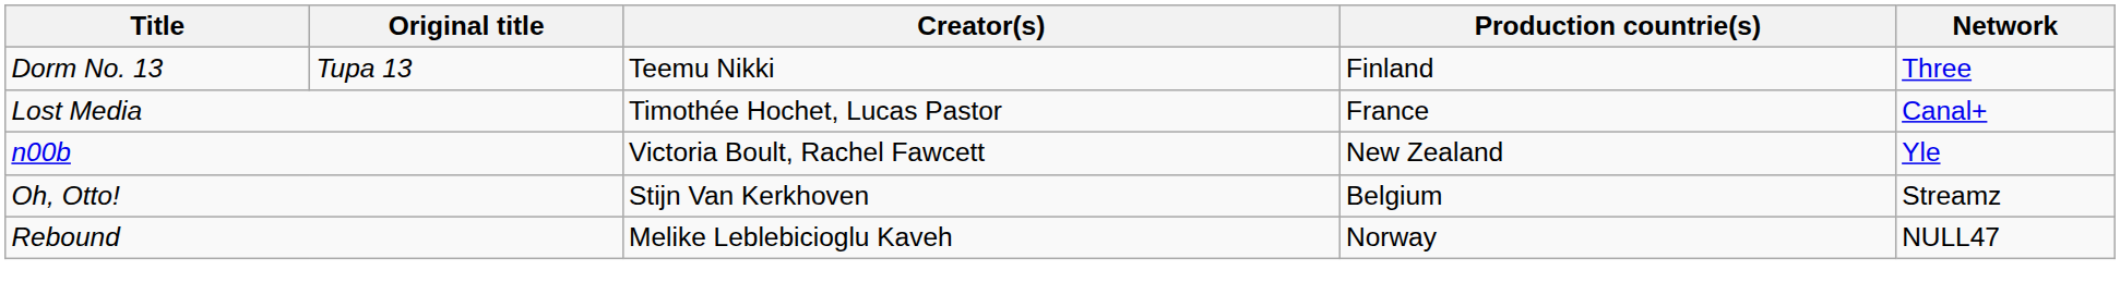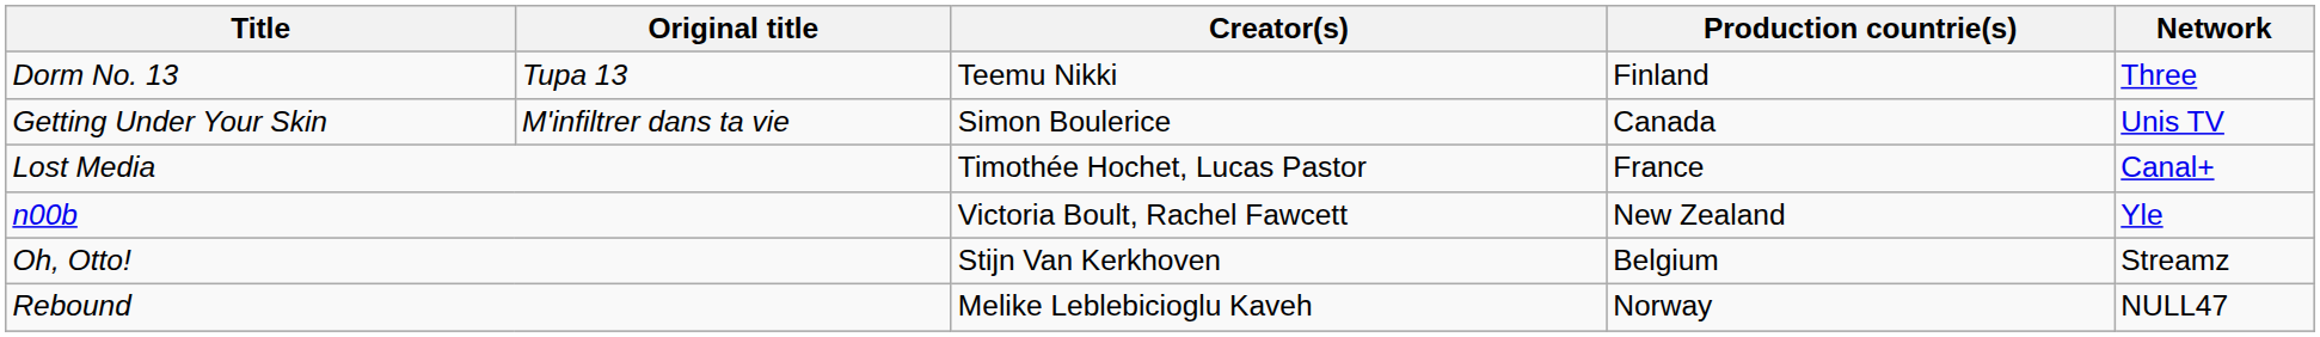 <table class="sortable wikitable" style="width:100%; margin-bottom:4px">
 <tr>
 <th>Title</th>
 <th>Original title</th>
 <th>Creator(s)</th>
 <th>Production countrie(s)</th>
 <th>Network</th>
 </tr>
 <tr>
 <td><em>Dorm No. 13</em></td>
 <td><em>Tupa 13</em></td>
 <td>Teemu Nikki</td>
 <td>Finland</td>
 <td><a href='#'>Three</a></td>
+</tr>
+<tr>
+<td><em>Getting Under Your Skin</em></td>
+<td><em>M'infiltrer dans ta vie</em></td>
+<td>Simon Boulerice</td>
+<td>Canada</td>
+<td><a href='#'>Unis TV</a></td>
 </tr>
 <tr>
 <td colspan="2"><em>Lost Media</em></td>
 <td>Timothée Hochet, Lucas Pastor</td>
 <td>France</td>
 <td><a href='#'>Canal+</a></td>
 </tr>
 <tr>
 <td colspan="2"><em><a href='#'>n00b</a></em></td>
 <td>Victoria Boult, Rachel Fawcett</td>
 <td>New Zealand</td>
 <td><a href='#'>Yle</a></td>
 </tr>
 <tr>
 <td colspan="2"><em>Oh, Otto!</em></td>
 <td>Stijn Van Kerkhoven</td>
 <td>Belgium</td>
 <td>Streamz</td>
 </tr>
 <tr>
 <td colspan="2"><em>Rebound</em></td>
 <td>Melike Leblebicioglu Kaveh</td>
 <td>Norway</td>
 <td>NULL47</td>
 </tr>
 </table>
